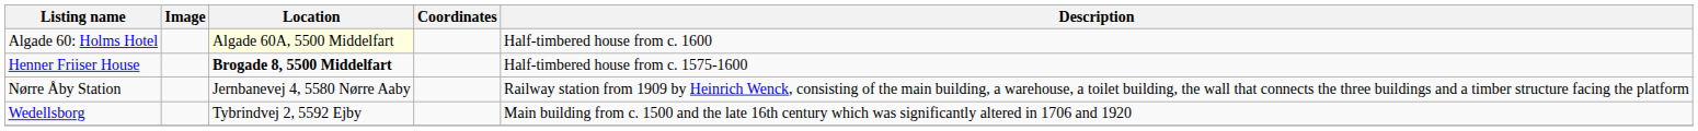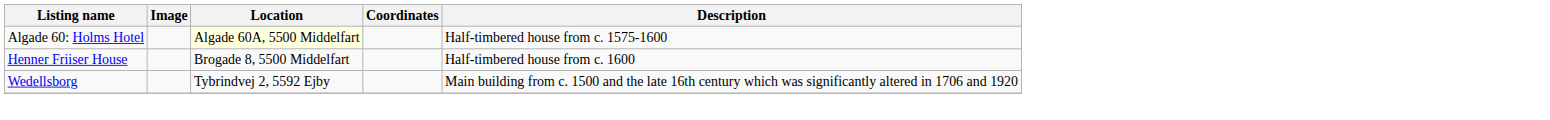 <table class="wikitable sortable">
 <tr>
 <th>Listing name</th>
 <th>Image</th>
 <th>Location</th>
 <th>Coordinates</th>
 <th>Description</th>
 </tr>
 <tr>
 <td>Algade 60: <a href='#'>Holms Hotel</a></td>
 <td></td>
 <td style="background: lightyellow;">Algade 60A, 5500 Middelfart</td>
 <td></td>
-<td>Half-timbered house from c. 1600</td>
+<td>Half-timbered house from c. 1575-1600</td>
 </tr>
 <tr>
 <td><a href='#'>Henner Friiser House</a></td>
 <td></td>
-<td><strong>Brogade 8, 5500 Middelfart</strong></td>
+<td>Brogade 8, 5500 Middelfart</td>
 <td></td>
-<td>Half-timbered house from c. 1575-1600</td>
-</tr>
-<tr>
-<td>Nørre Åby Station</td>
-<td></td>
-<td>Jernbanevej 4, 5580 Nørre Aaby</td>
-<td></td>
-<td>Railway station from 1909 by <a href='#'>Heinrich Wenck</a>, consisting of the main building, a warehouse, a toilet building, the wall that connects the three buildings and a timber structure facing the platform</td>
+<td>Half-timbered house from c. 1600</td>
 </tr>
 <tr>
 <td><a href='#'>Wedellsborg</a></td>
 <td></td>
 <td>Tybrindvej 2, 5592 Ejby</td>
 <td></td>
 <td>Main building from c. 1500 and the late 16th century which was significantly altered in 1706 and 1920</td>
 </tr>
 <tr>
 </tr>
 </table>
